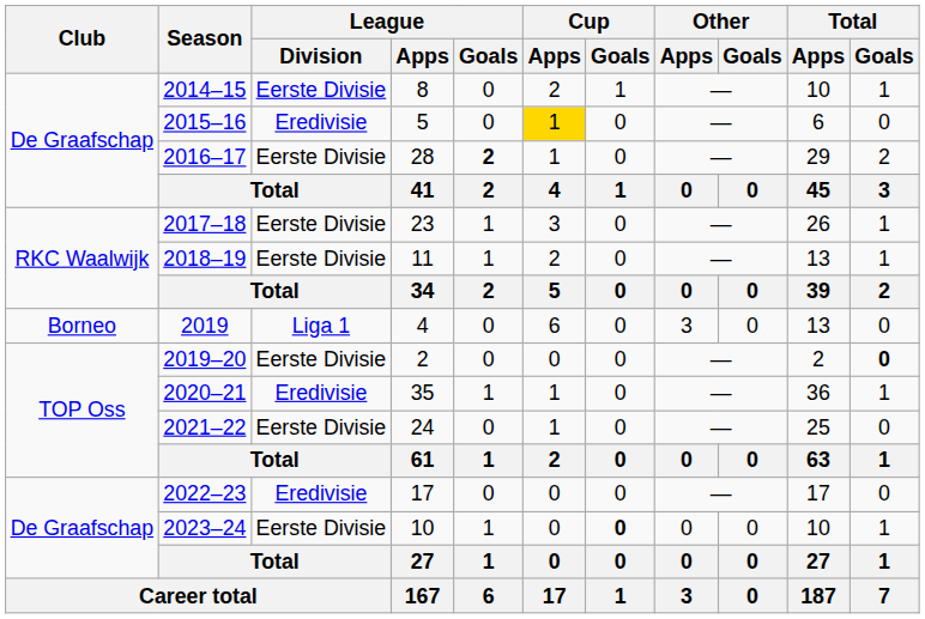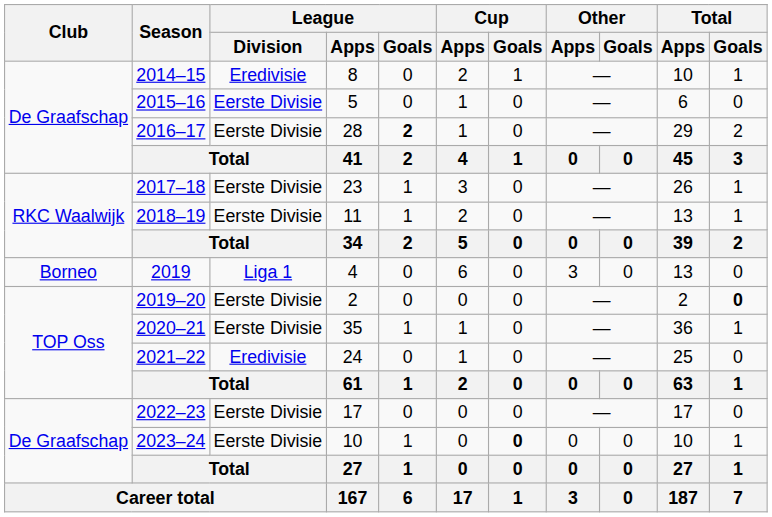 <table class="wikitable" style="text-align:center">
 <tr>
 <th rowspan="2">Club</th>
 <th rowspan="2">Season</th>
 <th colspan="3">League</th>
 <th colspan="2">Cup</th>
 <th colspan="2">Other</th>
 <th colspan="2">Total</th>
 </tr>
 <tr>
 <th>Division</th>
 <th>Apps</th>
 <th>Goals</th>
 <th>Apps</th>
 <th>Goals</th>
 <th>Apps</th>
 <th>Goals</th>
 <th>Apps</th>
 <th>Goals</th>
 </tr>
 <tr>
 <td rowspan="4"><a href='#'>De Graafschap</a></td>
 <td><a href='#'>2014–15</a></td>
-<td><a href='#'>Eerste Divisie</a></td>
+<td><a href='#'>Eredivisie</a></td>
 <td>8</td>
 <td>0</td>
 <td>2</td>
 <td>1</td>
 <td colspan="2">—</td>
 <td>10</td>
 <td>1</td>
 </tr>
 <tr>
 <td><a href='#'>2015–16</a></td>
-<td><a href='#'>Eredivisie</a></td>
+<td><a href='#'>Eerste Divisie</a></td>
 <td>5</td>
 <td>0</td>
-<td style="background: gold;">1</td>
+<td>1</td>
 <td>0</td>
 <td colspan="2">—</td>
 <td>6</td>
 <td>0</td>
 </tr>
 <tr>
 <td><a href='#'>2016–17</a></td>
 <td>Eerste Divisie</td>
 <td>28</td>
 <td><strong>2</strong></td>
 <td>1</td>
 <td>0</td>
 <td colspan="2">—</td>
 <td>29</td>
 <td>2</td>
 </tr>
 <tr>
 <th colspan="2">Total</th>
 <th>41</th>
 <th>2</th>
 <th>4</th>
 <th>1</th>
 <th>0</th>
 <th>0</th>
 <th>45</th>
 <th>3</th>
 </tr>
 <tr>
 <td rowspan="3"><a href='#'>RKC Waalwijk</a></td>
 <td><a href='#'>2017–18</a></td>
 <td>Eerste Divisie</td>
 <td>23</td>
 <td>1</td>
 <td>3</td>
 <td>0</td>
 <td colspan="2">—</td>
 <td>26</td>
 <td>1</td>
 </tr>
 <tr>
 <td><a href='#'>2018–19</a></td>
 <td>Eerste Divisie</td>
 <td>11</td>
 <td>1</td>
 <td>2</td>
 <td>0</td>
 <td colspan="2">—</td>
 <td>13</td>
 <td>1</td>
 </tr>
 <tr>
 <th colspan="2">Total</th>
 <th>34</th>
 <th>2</th>
 <th>5</th>
 <th>0</th>
 <th>0</th>
 <th>0</th>
 <th>39</th>
 <th>2</th>
 </tr>
 <tr>
 <td><a href='#'>Borneo</a></td>
 <td><a href='#'>2019</a></td>
 <td><a href='#'>Liga 1</a></td>
 <td>4</td>
 <td>0</td>
 <td>6</td>
 <td>0</td>
 <td>3</td>
 <td>0</td>
 <td>13</td>
 <td>0</td>
 </tr>
 <tr>
 <td rowspan="4"><a href='#'>TOP Oss</a></td>
 <td><a href='#'>2019–20</a></td>
 <td>Eerste Divisie</td>
 <td>2</td>
 <td>0</td>
 <td>0</td>
 <td>0</td>
 <td colspan="2">—</td>
 <td>2</td>
 <td><strong>0</strong></td>
 </tr>
 <tr>
 <td><a href='#'>2020–21</a></td>
-<td><a href='#'>Eredivisie</a></td>
+<td>Eerste Divisie</td>
 <td>35</td>
 <td>1</td>
 <td>1</td>
 <td>0</td>
 <td colspan="2">—</td>
 <td>36</td>
 <td>1</td>
 </tr>
 <tr>
 <td><a href='#'>2021–22</a></td>
-<td>Eerste Divisie</td>
+<td><a href='#'>Eredivisie</a></td>
 <td>24</td>
 <td>0</td>
 <td>1</td>
 <td>0</td>
 <td colspan="2">—</td>
 <td>25</td>
 <td>0</td>
 </tr>
 <tr>
 <th colspan="2">Total</th>
 <th>61</th>
 <th>1</th>
 <th>2</th>
 <th>0</th>
 <th>0</th>
 <th>0</th>
 <th>63</th>
 <th>1</th>
 </tr>
 <tr>
 <td rowspan="3"><a href='#'>De Graafschap</a></td>
 <td><a href='#'>2022–23</a></td>
-<td><a href='#'>Eredivisie</a></td>
+<td>Eerste Divisie</td>
 <td>17</td>
 <td>0</td>
 <td>0</td>
 <td>0</td>
 <td colspan="2">—</td>
 <td>17</td>
 <td>0</td>
 </tr>
 <tr>
 <td><a href='#'>2023–24</a></td>
 <td>Eerste Divisie</td>
 <td>10</td>
 <td>1</td>
 <td>0</td>
 <td><strong>0</strong></td>
 <td>0</td>
 <td>0</td>
 <td>10</td>
 <td>1</td>
 </tr>
 <tr>
 <th colspan="2">Total</th>
 <th>27</th>
 <th>1</th>
 <th>0</th>
 <th>0</th>
 <th>0</th>
 <th>0</th>
 <th>27</th>
 <th>1</th>
 </tr>
 <tr>
 <th colspan="3">Career total</th>
 <th>167</th>
 <th>6</th>
 <th>17</th>
 <th>1</th>
 <th>3</th>
 <th>0</th>
 <th>187</th>
 <th>7</th>
 </tr>
 </table>
